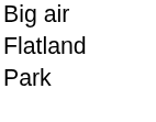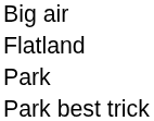 <table>
 <tr>
 <td>Big air</td>
 <td></td>
 <td></td>
 <td></td>
 </tr>
 <tr>
 <td>Flatland</td>
 <td></td>
 <td></td>
 <td></td>
 </tr>
 <tr>
 <td>Park</td>
 <td></td>
 <td></td>
 <td></td>
 </tr>
+<tr>
+<td>Park best trick</td>
+<td></td>
+<td></td>
+<td></td>
+</tr>
 </table>
